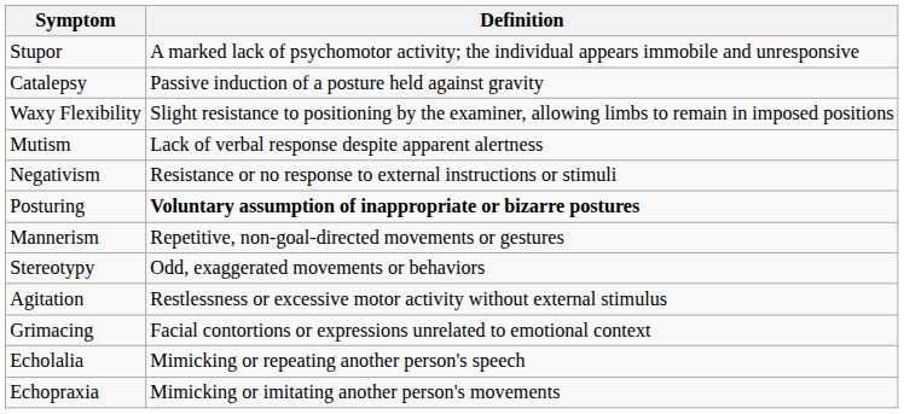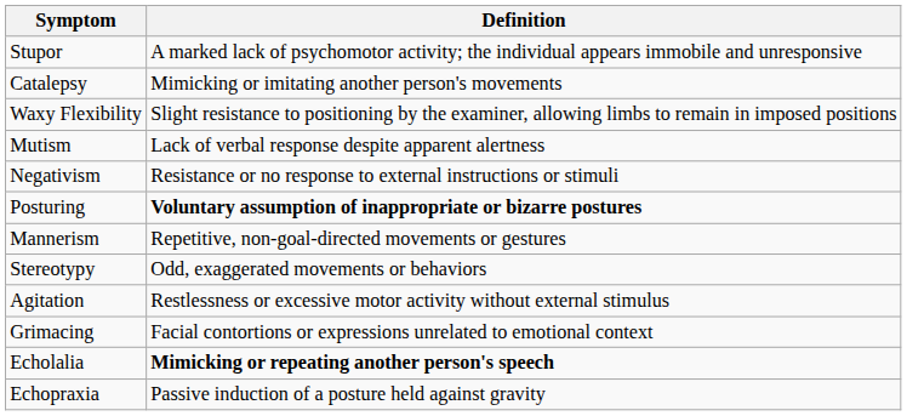 <table class="wikitable">
 <tr>
 <th>Symptom</th>
 <th>Definition</th>
 </tr>
 <tr>
 <td>Stupor</td>
 <td>A marked lack of psychomotor activity; the individual appears immobile and unresponsive</td>
 </tr>
 <tr>
 <td>Catalepsy</td>
-<td>Passive induction of a posture held against gravity</td>
+<td>Mimicking or imitating another person's movements</td>
 </tr>
 <tr>
 <td>Waxy Flexibility</td>
 <td>Slight resistance to positioning by the examiner, allowing limbs to remain in imposed positions</td>
 </tr>
 <tr>
 <td>Mutism</td>
 <td>Lack of verbal response despite apparent alertness</td>
 </tr>
 <tr>
 <td>Negativism</td>
 <td>Resistance or no response to external instructions or stimuli</td>
 </tr>
 <tr>
 <td>Posturing</td>
 <td><strong>Voluntary assumption of inappropriate or bizarre postures</strong></td>
 </tr>
 <tr>
 <td>Mannerism</td>
 <td>Repetitive, non-goal-directed movements or gestures</td>
 </tr>
 <tr>
 <td>Stereotypy</td>
 <td>Odd, exaggerated movements or behaviors</td>
 </tr>
 <tr>
 <td>Agitation</td>
 <td>Restlessness or excessive motor activity without external stimulus</td>
 </tr>
 <tr>
 <td>Grimacing</td>
 <td>Facial contortions or expressions unrelated to emotional context</td>
 </tr>
 <tr>
 <td>Echolalia</td>
-<td>Mimicking or repeating another person's speech</td>
+<td><strong>Mimicking or repeating another person's speech</strong></td>
 </tr>
 <tr>
 <td>Echopraxia</td>
-<td>Mimicking or imitating another person's movements</td>
+<td>Passive induction of a posture held against gravity</td>
 </tr>
 </table>
